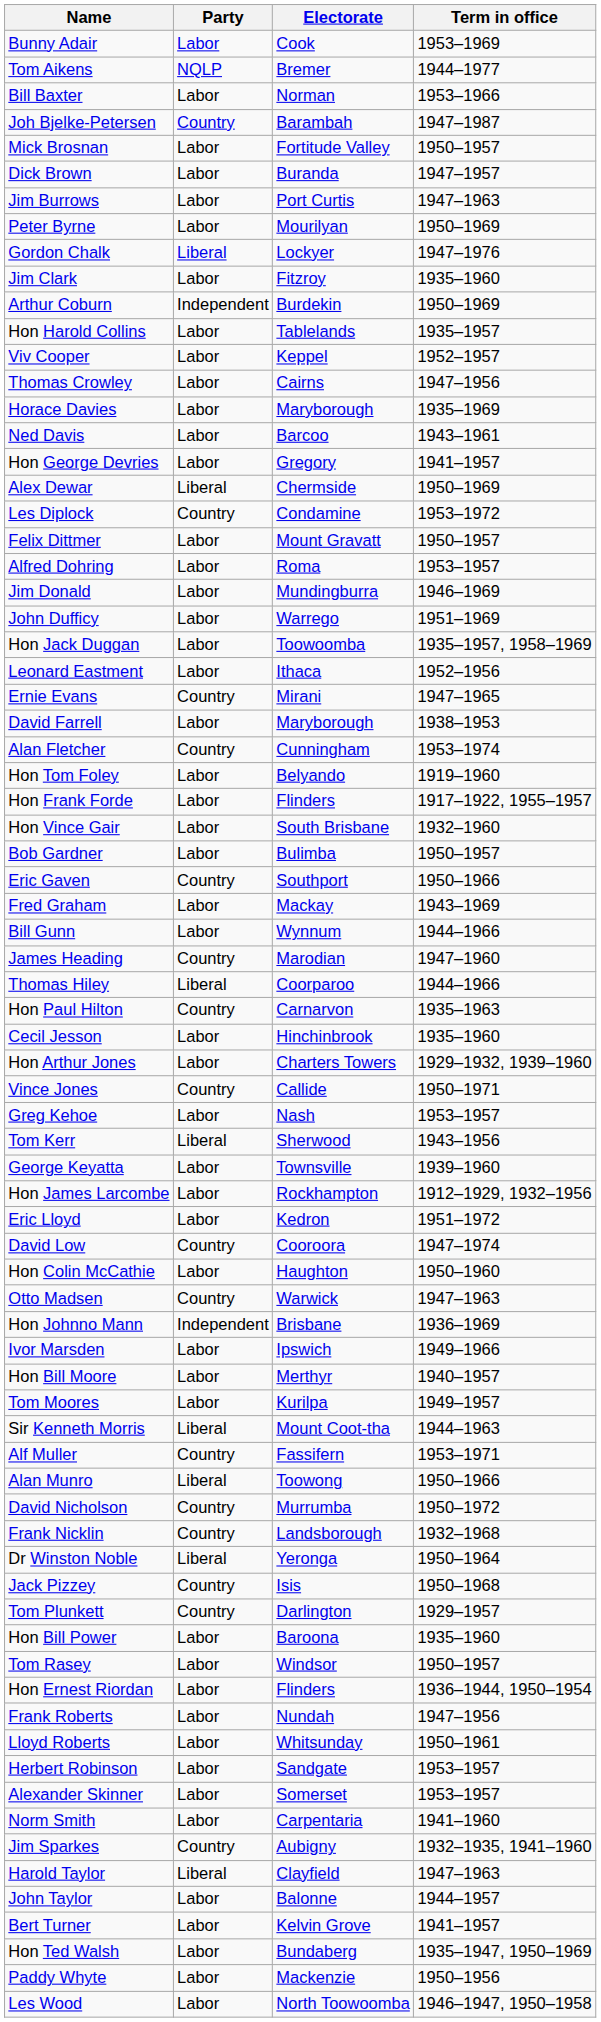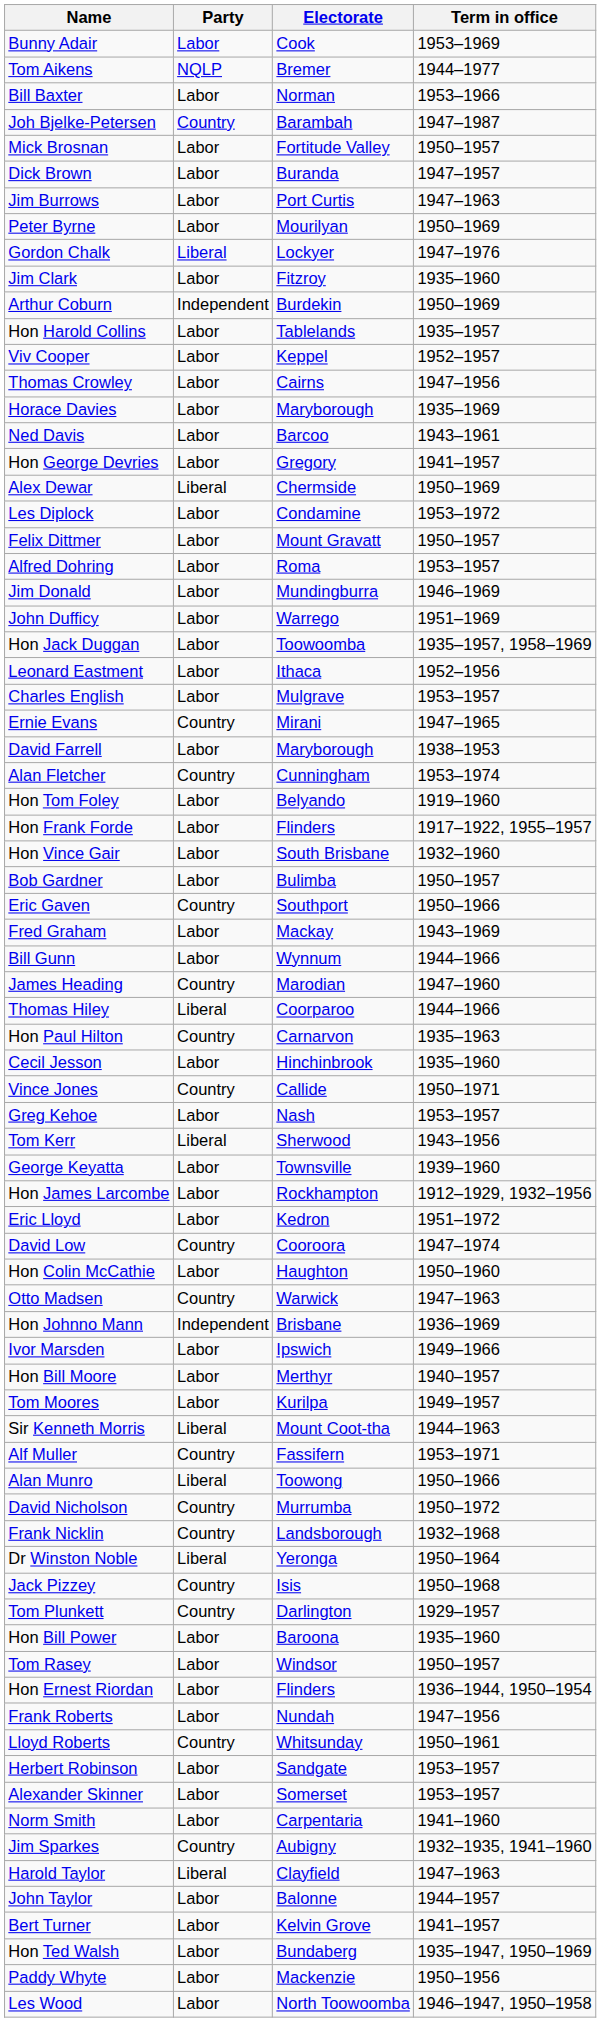 <table class="wikitable sortable">
 <tr>
 <th>Name</th>
 <th>Party</th>
 <th><a href='#'>Electorate</a></th>
 <th>Term in office</th>
 </tr>
 <tr>
 <td><a href='#'>Bunny Adair</a></td>
 <td><a href='#'>Labor</a></td>
 <td><a href='#'>Cook</a></td>
 <td>1953–1969</td>
 </tr>
 <tr>
 <td><a href='#'>Tom Aikens</a></td>
 <td><a href='#'>NQLP</a></td>
 <td><a href='#'>Bremer</a></td>
 <td>1944–1977</td>
 </tr>
 <tr>
 <td><a href='#'>Bill Baxter</a></td>
 <td>Labor</td>
 <td><a href='#'>Norman</a></td>
 <td>1953–1966</td>
 </tr>
 <tr>
 <td><a href='#'>Joh Bjelke-Petersen</a></td>
 <td><a href='#'>Country</a></td>
 <td><a href='#'>Barambah</a></td>
 <td>1947–1987</td>
 </tr>
 <tr>
 <td><a href='#'>Mick Brosnan</a></td>
 <td>Labor</td>
 <td><a href='#'>Fortitude Valley</a></td>
 <td>1950–1957</td>
 </tr>
 <tr>
 <td><a href='#'>Dick Brown</a></td>
 <td>Labor</td>
 <td><a href='#'>Buranda</a></td>
 <td>1947–1957</td>
 </tr>
 <tr>
 <td><a href='#'>Jim Burrows</a></td>
 <td>Labor</td>
 <td><a href='#'>Port Curtis</a></td>
 <td>1947–1963</td>
 </tr>
 <tr>
 <td><a href='#'>Peter Byrne</a></td>
 <td>Labor</td>
 <td><a href='#'>Mourilyan</a></td>
 <td>1950–1969</td>
 </tr>
 <tr>
 <td><a href='#'>Gordon Chalk</a></td>
 <td><a href='#'>Liberal</a></td>
 <td><a href='#'>Lockyer</a></td>
 <td>1947–1976</td>
 </tr>
 <tr>
 <td><a href='#'>Jim Clark</a></td>
 <td>Labor</td>
 <td><a href='#'>Fitzroy</a></td>
 <td>1935–1960</td>
 </tr>
 <tr>
 <td><a href='#'>Arthur Coburn</a></td>
 <td>Independent</td>
 <td><a href='#'>Burdekin</a></td>
 <td>1950–1969</td>
 </tr>
 <tr>
 <td>Hon <a href='#'>Harold Collins</a></td>
 <td>Labor</td>
 <td><a href='#'>Tablelands</a></td>
 <td>1935–1957</td>
 </tr>
 <tr>
 <td><a href='#'>Viv Cooper</a></td>
 <td>Labor</td>
 <td><a href='#'>Keppel</a></td>
 <td>1952–1957</td>
 </tr>
 <tr>
 <td><a href='#'>Thomas Crowley</a></td>
 <td>Labor</td>
 <td><a href='#'>Cairns</a></td>
 <td>1947–1956</td>
 </tr>
 <tr>
 <td><a href='#'>Horace Davies</a></td>
 <td>Labor</td>
 <td><a href='#'>Maryborough</a></td>
 <td>1935–1969</td>
 </tr>
 <tr>
 <td><a href='#'>Ned Davis</a></td>
 <td>Labor</td>
 <td><a href='#'>Barcoo</a></td>
 <td>1943–1961</td>
 </tr>
 <tr>
 <td>Hon <a href='#'>George Devries</a></td>
 <td>Labor</td>
 <td><a href='#'>Gregory</a></td>
 <td>1941–1957</td>
 </tr>
 <tr>
 <td><a href='#'>Alex Dewar</a></td>
 <td>Liberal</td>
 <td><a href='#'>Chermside</a></td>
 <td>1950–1969</td>
 </tr>
 <tr>
 <td><a href='#'>Les Diplock</a></td>
-<td>Country</td>
+<td>Labor</td>
 <td><a href='#'>Condamine</a></td>
 <td>1953–1972</td>
 </tr>
 <tr>
 <td><a href='#'>Felix Dittmer</a></td>
 <td>Labor</td>
 <td><a href='#'>Mount Gravatt</a></td>
 <td>1950–1957</td>
 </tr>
 <tr>
 <td><a href='#'>Alfred Dohring</a></td>
 <td>Labor</td>
 <td><a href='#'>Roma</a></td>
 <td>1953–1957</td>
 </tr>
 <tr>
 <td><a href='#'>Jim Donald</a></td>
 <td>Labor</td>
 <td><a href='#'>Mundingburra</a></td>
 <td>1946–1969</td>
 </tr>
 <tr>
 <td><a href='#'>John Dufficy</a></td>
 <td>Labor</td>
 <td><a href='#'>Warrego</a></td>
 <td>1951–1969</td>
 </tr>
 <tr>
 <td>Hon <a href='#'>Jack Duggan</a></td>
 <td>Labor</td>
 <td><a href='#'>Toowoomba</a></td>
 <td>1935–1957, 1958–1969</td>
 </tr>
 <tr>
 <td><a href='#'>Leonard Eastment</a></td>
 <td>Labor</td>
 <td><a href='#'>Ithaca</a></td>
 <td>1952–1956</td>
+</tr>
+<tr>
+<td><a href='#'>Charles English</a></td>
+<td>Labor</td>
+<td><a href='#'>Mulgrave</a></td>
+<td>1953–1957</td>
 </tr>
 <tr>
 <td><a href='#'>Ernie Evans</a></td>
 <td>Country</td>
 <td><a href='#'>Mirani</a></td>
 <td>1947–1965</td>
 </tr>
 <tr>
 <td><a href='#'>David Farrell</a></td>
 <td>Labor</td>
 <td><a href='#'>Maryborough</a></td>
 <td>1938–1953</td>
 </tr>
 <tr>
 <td><a href='#'>Alan Fletcher</a></td>
 <td>Country</td>
 <td><a href='#'>Cunningham</a></td>
 <td>1953–1974</td>
 </tr>
 <tr>
 <td>Hon <a href='#'>Tom Foley</a></td>
 <td>Labor</td>
 <td><a href='#'>Belyando</a></td>
 <td>1919–1960</td>
 </tr>
 <tr>
 <td>Hon <a href='#'>Frank Forde</a></td>
 <td>Labor</td>
 <td><a href='#'>Flinders</a></td>
 <td>1917–1922, 1955–1957</td>
 </tr>
 <tr>
 <td>Hon <a href='#'>Vince Gair</a></td>
 <td>Labor</td>
 <td><a href='#'>South Brisbane</a></td>
 <td>1932–1960</td>
 </tr>
 <tr>
 <td><a href='#'>Bob Gardner</a></td>
 <td>Labor</td>
 <td><a href='#'>Bulimba</a></td>
 <td>1950–1957</td>
 </tr>
 <tr>
 <td><a href='#'>Eric Gaven</a></td>
 <td>Country</td>
 <td><a href='#'>Southport</a></td>
 <td>1950–1966</td>
 </tr>
 <tr>
 <td><a href='#'>Fred Graham</a></td>
 <td>Labor</td>
 <td><a href='#'>Mackay</a></td>
 <td>1943–1969</td>
 </tr>
 <tr>
 <td><a href='#'>Bill Gunn</a></td>
 <td>Labor</td>
 <td><a href='#'>Wynnum</a></td>
 <td>1944–1966</td>
 </tr>
 <tr>
 <td><a href='#'>James Heading</a></td>
 <td>Country</td>
 <td><a href='#'>Marodian</a></td>
 <td>1947–1960</td>
 </tr>
 <tr>
 <td><a href='#'>Thomas Hiley</a></td>
 <td>Liberal</td>
 <td><a href='#'>Coorparoo</a></td>
 <td>1944–1966</td>
 </tr>
 <tr>
 <td>Hon <a href='#'>Paul Hilton</a></td>
 <td>Country</td>
 <td><a href='#'>Carnarvon</a></td>
 <td>1935–1963</td>
 </tr>
 <tr>
 <td><a href='#'>Cecil Jesson</a></td>
 <td>Labor</td>
 <td><a href='#'>Hinchinbrook</a></td>
 <td>1935–1960</td>
-</tr>
-<tr>
-<td>Hon <a href='#'>Arthur Jones</a></td>
-<td>Labor</td>
-<td><a href='#'>Charters Towers</a></td>
-<td>1929–1932, 1939–1960</td>
 </tr>
 <tr>
 <td><a href='#'>Vince Jones</a></td>
 <td>Country</td>
 <td><a href='#'>Callide</a></td>
 <td>1950–1971</td>
 </tr>
 <tr>
 <td><a href='#'>Greg Kehoe</a></td>
 <td>Labor</td>
 <td><a href='#'>Nash</a></td>
 <td>1953–1957</td>
 </tr>
 <tr>
 <td><a href='#'>Tom Kerr</a></td>
 <td>Liberal</td>
 <td><a href='#'>Sherwood</a></td>
 <td>1943–1956</td>
 </tr>
 <tr>
 <td><a href='#'>George Keyatta</a></td>
 <td>Labor</td>
 <td><a href='#'>Townsville</a></td>
 <td>1939–1960</td>
 </tr>
 <tr>
 <td>Hon <a href='#'>James Larcombe</a></td>
 <td>Labor</td>
 <td><a href='#'>Rockhampton</a></td>
 <td>1912–1929, 1932–1956</td>
 </tr>
 <tr>
 <td><a href='#'>Eric Lloyd</a></td>
 <td>Labor</td>
 <td><a href='#'>Kedron</a></td>
 <td>1951–1972</td>
 </tr>
 <tr>
 <td><a href='#'>David Low</a></td>
 <td>Country</td>
 <td><a href='#'>Cooroora</a></td>
 <td>1947–1974</td>
 </tr>
 <tr>
 <td>Hon <a href='#'>Colin McCathie</a></td>
 <td>Labor</td>
 <td><a href='#'>Haughton</a></td>
 <td>1950–1960</td>
 </tr>
 <tr>
 <td><a href='#'>Otto Madsen</a></td>
 <td>Country</td>
 <td><a href='#'>Warwick</a></td>
 <td>1947–1963</td>
 </tr>
 <tr>
 <td>Hon <a href='#'>Johnno Mann</a></td>
 <td>Independent</td>
 <td><a href='#'>Brisbane</a></td>
 <td>1936–1969</td>
 </tr>
 <tr>
 <td><a href='#'>Ivor Marsden</a></td>
 <td>Labor</td>
 <td><a href='#'>Ipswich</a></td>
 <td>1949–1966</td>
 </tr>
 <tr>
 <td>Hon <a href='#'>Bill Moore</a></td>
 <td>Labor</td>
 <td><a href='#'>Merthyr</a></td>
 <td>1940–1957</td>
 </tr>
 <tr>
 <td><a href='#'>Tom Moores</a></td>
 <td>Labor</td>
 <td><a href='#'>Kurilpa</a></td>
 <td>1949–1957</td>
 </tr>
 <tr>
 <td>Sir <a href='#'>Kenneth Morris</a></td>
 <td>Liberal</td>
 <td><a href='#'>Mount Coot-tha</a></td>
 <td>1944–1963</td>
 </tr>
 <tr>
 <td><a href='#'>Alf Muller</a></td>
 <td>Country</td>
 <td><a href='#'>Fassifern</a></td>
 <td>1953–1971</td>
 </tr>
 <tr>
 <td><a href='#'>Alan Munro</a></td>
 <td>Liberal</td>
 <td><a href='#'>Toowong</a></td>
 <td>1950–1966</td>
 </tr>
 <tr>
 <td><a href='#'>David Nicholson</a></td>
 <td>Country</td>
 <td><a href='#'>Murrumba</a></td>
 <td>1950–1972</td>
 </tr>
 <tr>
 <td><a href='#'>Frank Nicklin</a></td>
 <td>Country</td>
 <td><a href='#'>Landsborough</a></td>
 <td>1932–1968</td>
 </tr>
 <tr>
 <td>Dr <a href='#'>Winston Noble</a></td>
 <td>Liberal</td>
 <td><a href='#'>Yeronga</a></td>
 <td>1950–1964</td>
 </tr>
 <tr>
 <td><a href='#'>Jack Pizzey</a></td>
 <td>Country</td>
 <td><a href='#'>Isis</a></td>
 <td>1950–1968</td>
 </tr>
 <tr>
 <td><a href='#'>Tom Plunkett</a></td>
 <td>Country</td>
 <td><a href='#'>Darlington</a></td>
 <td>1929–1957</td>
 </tr>
 <tr>
 <td>Hon <a href='#'>Bill Power</a></td>
 <td>Labor</td>
 <td><a href='#'>Baroona</a></td>
 <td>1935–1960</td>
 </tr>
 <tr>
 <td><a href='#'>Tom Rasey</a></td>
 <td>Labor</td>
 <td><a href='#'>Windsor</a></td>
 <td>1950–1957</td>
 </tr>
 <tr>
 <td>Hon <a href='#'>Ernest Riordan</a></td>
 <td>Labor</td>
 <td><a href='#'>Flinders</a></td>
 <td>1936–1944, 1950–1954</td>
 </tr>
 <tr>
 <td><a href='#'>Frank Roberts</a></td>
 <td>Labor</td>
 <td><a href='#'>Nundah</a></td>
 <td>1947–1956</td>
 </tr>
 <tr>
 <td><a href='#'>Lloyd Roberts</a></td>
-<td>Labor</td>
+<td>Country</td>
 <td><a href='#'>Whitsunday</a></td>
 <td>1950–1961</td>
 </tr>
 <tr>
 <td><a href='#'>Herbert Robinson</a></td>
 <td>Labor</td>
 <td><a href='#'>Sandgate</a></td>
 <td>1953–1957</td>
 </tr>
 <tr>
 <td><a href='#'>Alexander Skinner</a></td>
 <td>Labor</td>
 <td><a href='#'>Somerset</a></td>
 <td>1953–1957</td>
 </tr>
 <tr>
 <td><a href='#'>Norm Smith</a></td>
 <td>Labor</td>
 <td><a href='#'>Carpentaria</a></td>
 <td>1941–1960</td>
 </tr>
 <tr>
 <td><a href='#'>Jim Sparkes</a></td>
 <td>Country</td>
 <td><a href='#'>Aubigny</a></td>
 <td>1932–1935, 1941–1960</td>
 </tr>
 <tr>
 <td><a href='#'>Harold Taylor</a></td>
 <td>Liberal</td>
 <td><a href='#'>Clayfield</a></td>
 <td>1947–1963</td>
 </tr>
 <tr>
 <td><a href='#'>John Taylor</a></td>
 <td>Labor</td>
 <td><a href='#'>Balonne</a></td>
 <td>1944–1957</td>
 </tr>
 <tr>
 <td><a href='#'>Bert Turner</a></td>
 <td>Labor</td>
 <td><a href='#'>Kelvin Grove</a></td>
 <td>1941–1957</td>
 </tr>
 <tr>
 <td>Hon <a href='#'>Ted Walsh</a></td>
 <td>Labor</td>
 <td><a href='#'>Bundaberg</a></td>
 <td>1935–1947, 1950–1969</td>
 </tr>
 <tr>
 <td><a href='#'>Paddy Whyte</a></td>
 <td>Labor</td>
 <td><a href='#'>Mackenzie</a></td>
 <td>1950–1956</td>
 </tr>
 <tr>
 <td><a href='#'>Les Wood</a></td>
 <td>Labor</td>
 <td><a href='#'>North Toowoomba</a></td>
 <td>1946–1947, 1950–1958</td>
 </tr>
 </table>
